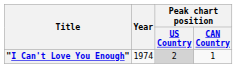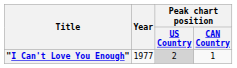 <table class="wikitable plainrowheaders" style="text-align:center;">
 <tr>
 <th scope="col" rowspan = "2">Title</th>
 <th scope="col" rowspan = "2">Year</th>
 <th scope="col" colspan="2">Peak chart<br>position</th>
 </tr>
 <tr>
 <th><a href='#'>US<br>Country</a><br></th>
 <th><a href='#'>CAN<br>Country</a></th>
 </tr>
 <tr>
 <th scope = "row">"<a href='#'>I Can't Love You Enough</a>"</th>
-<td>1974</td>
+<td>1977</td>
 <td style="background: lightgrey;">2</td>
 <td>1</td>
 </tr>
 </table>
